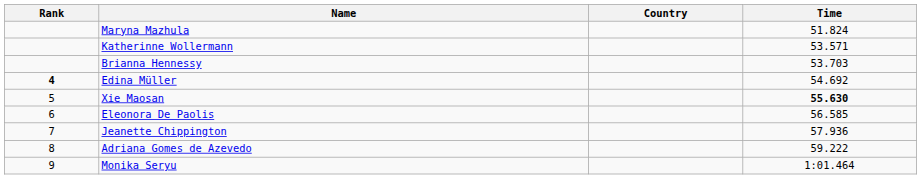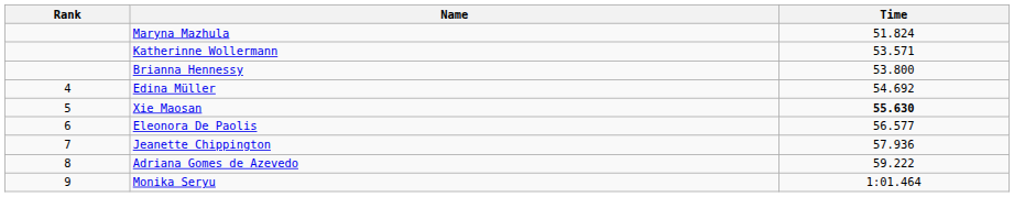 <table class="wikitable" style="text-align:center;width: 57.5%">
 <tr>
 <th>Rank</th>
 <th>Name</th>
-<th>Country</th>
 <th>Time</th>
 </tr>
 <tr>
 <td></td>
 <td align="left"><a href='#'>Maryna Mazhula</a></td>
-<td align="left"></td>
 <td>51.824</td>
 </tr>
 <tr>
 <td></td>
 <td align="left"><a href='#'>Katherinne Wollermann</a></td>
-<td align="left"></td>
 <td>53.571</td>
 </tr>
 <tr>
 <td></td>
 <td align="left"><a href='#'>Brianna Hennessy</a></td>
-<td align="left"></td>
-<td>53.703</td>
+<td>53.800</td>
 </tr>
 <tr>
-<td><strong>4</strong></td>
+<td>4</td>
 <td align="left"><a href='#'>Edina Müller</a></td>
-<td align="left"></td>
 <td>54.692</td>
 </tr>
 <tr>
 <td>5</td>
 <td align="left"><a href='#'>Xie Maosan</a></td>
-<td align="left"></td>
 <td><strong>55.630</strong></td>
 </tr>
 <tr>
 <td>6</td>
 <td align="left"><a href='#'>Eleonora De Paolis</a></td>
-<td align="left"></td>
-<td>56.585</td>
+<td>56.577</td>
 </tr>
 <tr>
 <td>7</td>
 <td align="left"><a href='#'>Jeanette Chippington</a></td>
-<td align="left"></td>
 <td>57.936</td>
 </tr>
 <tr>
 <td>8</td>
 <td align="left"><a href='#'>Adriana Gomes de Azevedo</a></td>
-<td align="left"></td>
 <td>59.222</td>
 </tr>
 <tr>
 <td>9</td>
 <td align="left"><a href='#'>Monika Seryu</a></td>
-<td align="left"></td>
 <td>1:01.464</td>
 </tr>
 </table>
